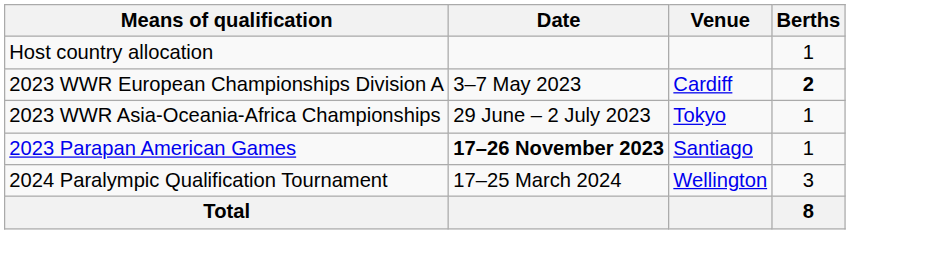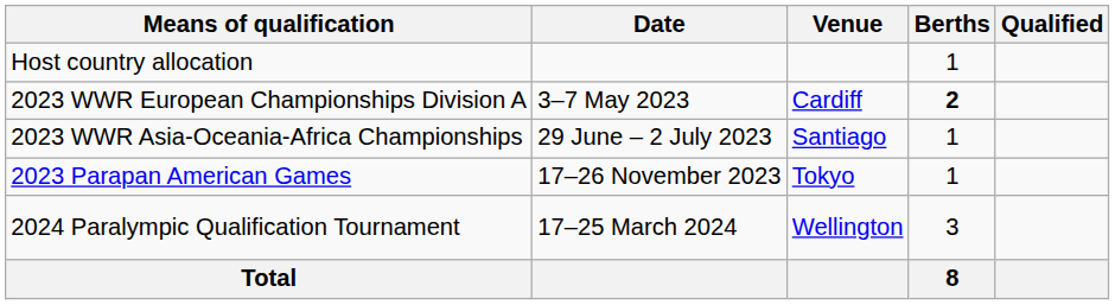 <table class="wikitable">
 <tr>
 <th>Means of qualification</th>
 <th>Date</th>
 <th>Venue</th>
 <th>Berths</th>
+<th>Qualified</th>
 </tr>
 <tr>
 <td>Host country allocation</td>
 <td></td>
 <td></td>
 <td align=center>1</td>
+<td></td>
 </tr>
 <tr>
 <td>2023 WWR European Championships Division A</td>
 <td>3–7 May 2023</td>
 <td> <a href='#'>Cardiff</a></td>
 <td align=center><strong>2</strong></td>
+<td><br></td>
 </tr>
 <tr>
 <td>2023 WWR Asia-Oceania-Africa Championships</td>
 <td>29 June – 2 July 2023</td>
-<td> <a href='#'>Tokyo</a></td>
+<td> <a href='#'>Santiago</a></td>
 <td align=center>1</td>
+<td></td>
 </tr>
 <tr>
 <td><a href='#'>2023 Parapan American Games</a></td>
-<td><strong>17–26 November 2023</strong></td>
-<td> <a href='#'>Santiago</a></td>
+<td>17–26 November 2023</td>
+<td> <a href='#'>Tokyo</a></td>
 <td align=center>1</td>
+<td align=left></td>
 </tr>
 <tr>
 <td>2024 Paralympic Qualification Tournament</td>
 <td>17–25 March 2024</td>
 <td> <a href='#'>Wellington</a></td>
 <td align=center>3</td>
+<td><br><br></td>
 </tr>
 <tr>
 <th>Total</th>
 <th></th>
 <th></th>
 <th align="center">8</th>
+<th></th>
 </tr>
 </table>
